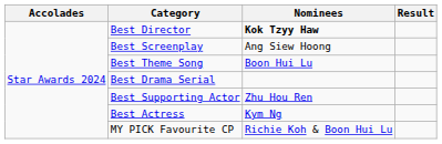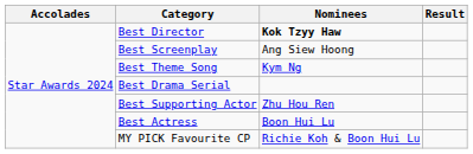 <table class="wikitable sortable">
 <tr>
 <th>Accolades</th>
 <th>Category</th>
 <th>Nominees</th>
 <th>Result</th>
 </tr>
 <tr>
 <td rowspan="7"><a href='#'>Star Awards 2024</a></td>
 <td><a href='#'>Best Director</a></td>
 <td><strong>Kok Tzyy Haw</strong></td>
 <td></td>
 </tr>
 <tr>
 <td><a href='#'>Best Screenplay</a></td>
 <td>Ang Siew Hoong</td>
 <td></td>
 </tr>
 <tr>
 <td><a href='#'>Best Theme Song</a></td>
-<td><a href='#'>Boon Hui Lu</a></td>
+<td><a href='#'>Kym Ng</a></td>
 <td></td>
 </tr>
 <tr>
 <td><a href='#'>Best Drama Serial</a></td>
 <td></td>
 <td></td>
 </tr>
 <tr>
 <td><a href='#'>Best Supporting Actor</a></td>
 <td><a href='#'>Zhu Hou Ren</a></td>
 <td></td>
 </tr>
 <tr>
 <td><a href='#'>Best Actress</a></td>
-<td><a href='#'>Kym Ng</a></td>
+<td><a href='#'>Boon Hui Lu</a></td>
 <td></td>
 </tr>
 <tr>
 <td>MY PICK Favourite CP</td>
 <td><a href='#'>Richie Koh</a> & <a href='#'>Boon Hui Lu</a></td>
 <td></td>
 </tr>
 </table>
